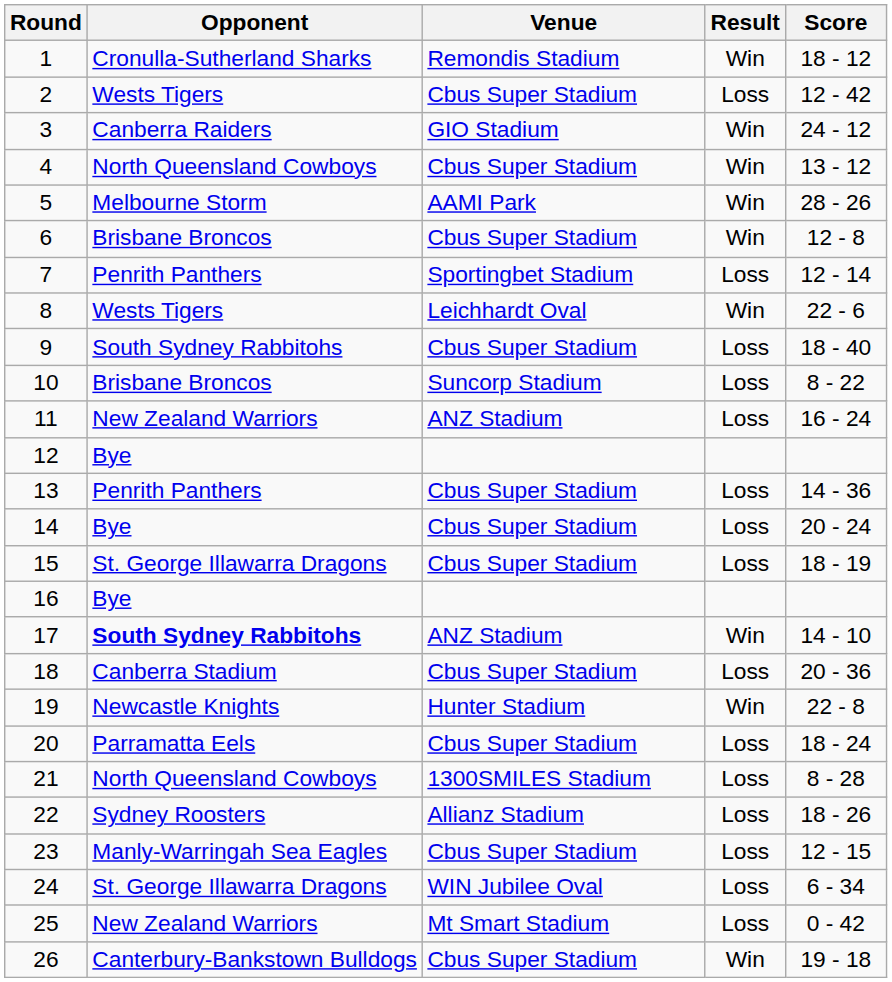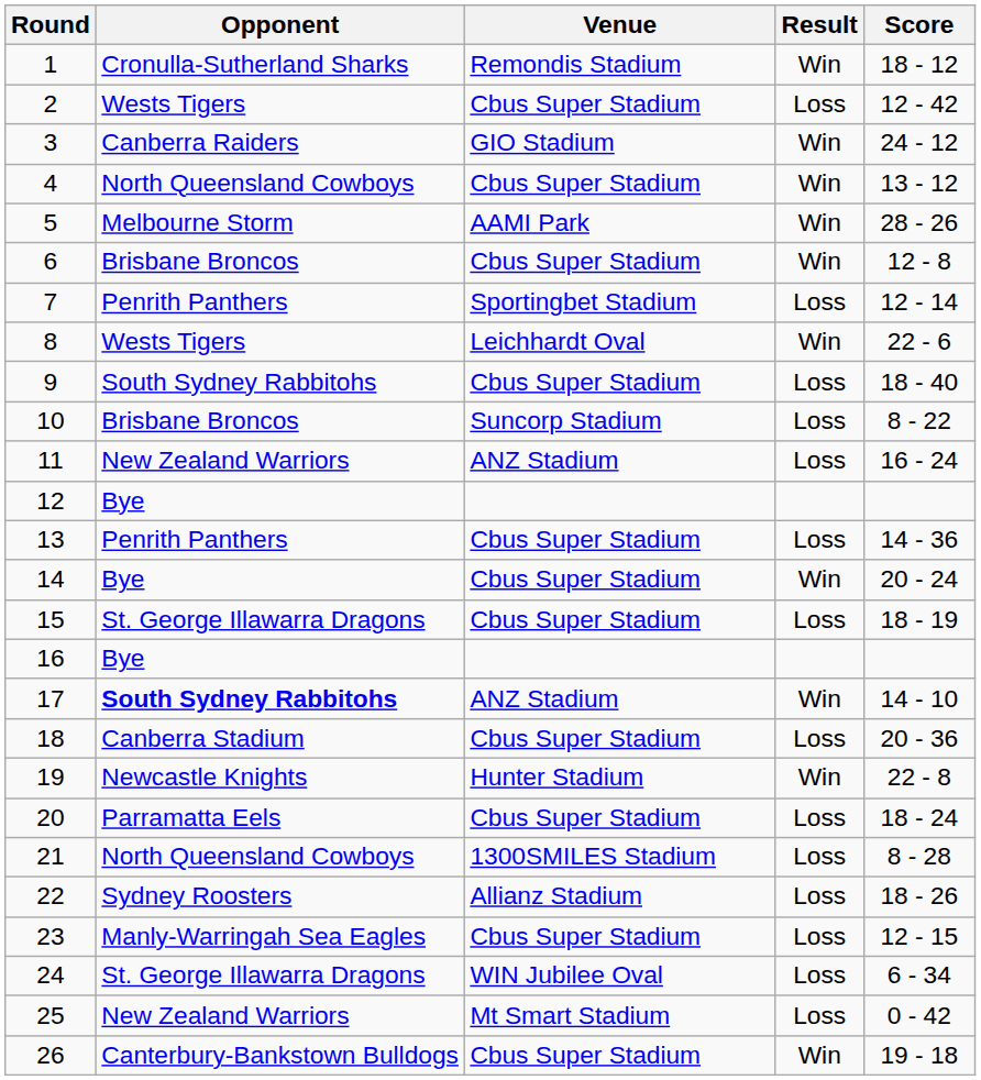 <table class="wikitable" style="text-align:center;">
 <tr>
 <th>Round</th>
 <th>Opponent</th>
 <th style="width:12em">Venue</th>
 <th>Result</th>
 <th style="width:4em">Score</th>
 </tr>
 <tr>
 <td>1</td>
 <td style="text-align:left;"> <a href='#'>Cronulla-Sutherland Sharks</a></td>
 <td style="text-align:left;"><a href='#'>Remondis Stadium</a></td>
 <td>Win</td>
 <td>18 - 12</td>
 </tr>
 <tr>
 <td>2</td>
 <td style="text-align:left;"> <a href='#'>Wests Tigers</a></td>
 <td style="text-align:left;"><a href='#'>Cbus Super Stadium</a></td>
 <td>Loss</td>
 <td>12 - 42</td>
 </tr>
 <tr>
 <td>3</td>
 <td style="text-align:left;"> <a href='#'>Canberra Raiders</a></td>
 <td style="text-align:left;"><a href='#'>GIO Stadium</a></td>
 <td>Win</td>
 <td>24 - 12</td>
 </tr>
 <tr>
 <td>4</td>
 <td style="text-align:left;"> <a href='#'>North Queensland Cowboys</a></td>
 <td style="text-align:left;"><a href='#'>Cbus Super Stadium</a></td>
 <td>Win</td>
 <td>13 - 12</td>
 </tr>
 <tr>
 <td>5</td>
 <td style="text-align:left;"> <a href='#'>Melbourne Storm</a></td>
 <td style="text-align:left;"><a href='#'>AAMI Park</a></td>
 <td>Win</td>
 <td>28 - 26</td>
 </tr>
 <tr>
 <td>6</td>
 <td style="text-align:left;"> <a href='#'>Brisbane Broncos</a></td>
 <td style="text-align:left;"><a href='#'>Cbus Super Stadium</a></td>
 <td>Win</td>
 <td>12 - 8</td>
 </tr>
 <tr>
 <td>7</td>
 <td style="text-align:left;"> <a href='#'>Penrith Panthers</a></td>
 <td style="text-align:left;"><a href='#'>Sportingbet Stadium</a></td>
 <td>Loss</td>
 <td>12 - 14</td>
 </tr>
 <tr>
 <td>8</td>
 <td style="text-align:left;"> <a href='#'>Wests Tigers</a></td>
 <td style="text-align:left;"><a href='#'>Leichhardt Oval</a></td>
 <td>Win</td>
 <td>22 - 6</td>
 </tr>
 <tr>
 <td>9</td>
 <td style="text-align:left;"> <a href='#'>South Sydney Rabbitohs</a></td>
 <td style="text-align:left;"><a href='#'>Cbus Super Stadium</a></td>
 <td>Loss</td>
 <td>18 - 40</td>
 </tr>
 <tr>
 <td>10</td>
 <td style="text-align:left;"> <a href='#'>Brisbane Broncos</a></td>
 <td style="text-align:left;"><a href='#'>Suncorp Stadium</a></td>
 <td>Loss</td>
 <td>8 - 22</td>
 </tr>
 <tr>
 <td>11</td>
 <td style="text-align:left;"> <a href='#'>New Zealand Warriors</a></td>
 <td style="text-align:left;"><a href='#'>ANZ Stadium</a></td>
 <td>Loss</td>
 <td>16 - 24</td>
 </tr>
 <tr>
 <td>12</td>
 <td style="text-align:left;"><a href='#'>Bye</a></td>
 <td></td>
 <td></td>
 <td></td>
 </tr>
 <tr>
 <td>13</td>
 <td style="text-align:left;"> <a href='#'>Penrith Panthers</a></td>
 <td style="text-align:left;"><a href='#'>Cbus Super Stadium</a></td>
 <td>Loss</td>
 <td>14 - 36</td>
 </tr>
 <tr>
 <td>14</td>
 <td style="text-align:left;"><a href='#'>Bye</a></td>
 <td style="text-align:left;"><a href='#'>Cbus Super Stadium</a></td>
-<td>Loss</td>
+<td>Win</td>
 <td>20 - 24</td>
 </tr>
 <tr>
 <td>15</td>
 <td style="text-align:left;"> <a href='#'>St. George Illawarra Dragons</a></td>
 <td style="text-align:left;"><a href='#'>Cbus Super Stadium</a></td>
 <td>Loss</td>
 <td>18 - 19</td>
 </tr>
 <tr>
 <td>16</td>
 <td style="text-align:left;"><a href='#'>Bye</a></td>
 <td></td>
 <td></td>
 <td></td>
 </tr>
 <tr>
 <td>17</td>
 <td style="text-align:left;"><strong> <a href='#'>South Sydney Rabbitohs</a></strong></td>
 <td style="text-align:left;"><a href='#'>ANZ Stadium</a></td>
 <td>Win</td>
 <td>14 - 10</td>
 </tr>
 <tr>
 <td>18</td>
 <td style="text-align:left;"> <a href='#'>Canberra Stadium</a></td>
 <td style="text-align:left;"><a href='#'>Cbus Super Stadium</a></td>
 <td>Loss</td>
 <td>20 - 36</td>
 </tr>
 <tr>
 <td>19</td>
 <td style="text-align:left;"> <a href='#'>Newcastle Knights</a></td>
 <td style="text-align:left;"><a href='#'>Hunter Stadium</a></td>
 <td>Win</td>
 <td>22 - 8</td>
 </tr>
 <tr>
 <td>20</td>
 <td style="text-align:left;"> <a href='#'>Parramatta Eels</a></td>
 <td style="text-align:left;"><a href='#'>Cbus Super Stadium</a></td>
 <td>Loss</td>
 <td>18 - 24</td>
 </tr>
 <tr>
 <td>21</td>
 <td style="text-align:left;"> <a href='#'>North Queensland Cowboys</a></td>
 <td style="text-align:left;"><a href='#'>1300SMILES Stadium</a></td>
 <td>Loss</td>
 <td>8 - 28</td>
 </tr>
 <tr>
 <td>22</td>
 <td style="text-align:left;"> <a href='#'>Sydney Roosters</a></td>
 <td style="text-align:left;"><a href='#'>Allianz Stadium</a></td>
 <td>Loss</td>
 <td>18 - 26</td>
 </tr>
 <tr>
 <td>23</td>
 <td style="text-align:left;"> <a href='#'>Manly-Warringah Sea Eagles</a></td>
 <td style="text-align:left;"><a href='#'>Cbus Super Stadium</a></td>
 <td>Loss</td>
 <td>12 - 15</td>
 </tr>
 <tr>
 <td>24</td>
 <td style="text-align:left;"> <a href='#'>St. George Illawarra Dragons</a></td>
 <td style="text-align:left;"><a href='#'>WIN Jubilee Oval</a></td>
 <td>Loss</td>
 <td>6 - 34</td>
 </tr>
 <tr>
 <td>25</td>
 <td style="text-align:left;"> <a href='#'>New Zealand Warriors</a></td>
 <td style="text-align:left;"><a href='#'>Mt Smart Stadium</a></td>
 <td>Loss</td>
 <td>0 - 42</td>
 </tr>
 <tr>
 <td>26</td>
 <td style="text-align:left;"> <a href='#'>Canterbury-Bankstown Bulldogs</a></td>
 <td style="text-align:left;"><a href='#'>Cbus Super Stadium</a></td>
 <td>Win</td>
 <td>19 - 18</td>
 </tr>
 </table>
